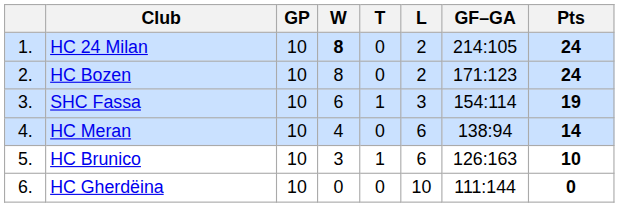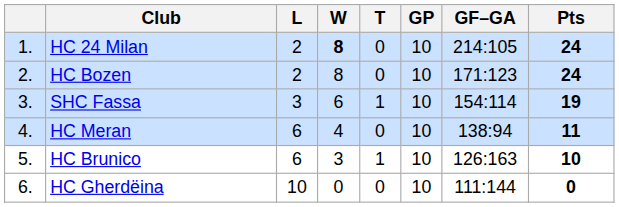 <table class="wikitable">
 <tr>
 <th width="30"></th>
 <th width="200">Club</th>
-<th width="30">GP</th>
+<th width="30">L</th>
 <th width="30">W</th>
 <th width="30">T</th>
-<th width="30">L</th>
+<th width="30">GP</th>
 <th width="70">GF–GA</th>
 <th width="70">Pts</th>
 </tr>
 <tr bgcolor="#CAE1FF" align="center">
 <td>1.</td>
 <td align="left"><a href='#'>HC 24 Milan</a></td>
-<td>10</td>
+<td>2</td>
 <td><strong>8</strong></td>
 <td>0</td>
-<td>2</td>
+<td>10</td>
 <td>214:105</td>
 <td><strong>24</strong></td>
 </tr>
 <tr bgcolor="#CAE1FF" align="center">
 <td>2.</td>
 <td align="left"><a href='#'>HC Bozen</a></td>
-<td>10</td>
+<td>2</td>
 <td>8</td>
 <td>0</td>
-<td>2</td>
+<td>10</td>
 <td>171:123</td>
 <td><strong>24</strong></td>
 </tr>
 <tr bgcolor="#CAE1FF" align="center">
 <td>3.</td>
 <td align="left"><a href='#'>SHC Fassa</a></td>
-<td>10</td>
+<td>3</td>
 <td>6</td>
 <td>1</td>
-<td>3</td>
+<td>10</td>
 <td>154:114</td>
 <td><strong>19</strong></td>
 </tr>
 <tr bgcolor="#CAE1FF" align="center">
 <td>4.</td>
 <td align="left"><a href='#'>HC Meran</a></td>
-<td>10</td>
+<td>6</td>
 <td>4</td>
 <td>0</td>
-<td>6</td>
+<td>10</td>
 <td>138:94</td>
-<td><strong>14</strong></td>
+<td><strong>11</strong></td>
 </tr>
 <tr bgcolor="#FFFFFF" align="center">
 <td>5.</td>
 <td align="left"><a href='#'>HC Brunico</a></td>
-<td>10</td>
+<td>6</td>
 <td>3</td>
 <td>1</td>
-<td>6</td>
+<td>10</td>
 <td>126:163</td>
 <td><strong>10</strong></td>
 </tr>
 <tr bgcolor="#FFFFFF" align="center">
 <td>6.</td>
 <td align="left"><a href='#'>HC Gherdëina</a></td>
 <td>10</td>
 <td>0</td>
 <td>0</td>
 <td>10</td>
 <td>111:144</td>
 <td><strong>0</strong></td>
 </tr>
 </table>
